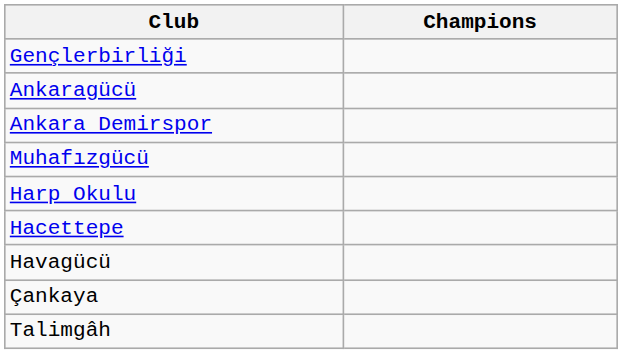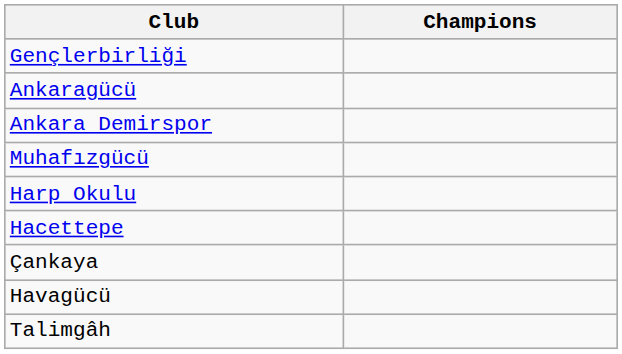 <table class="wikitable" border="1" width=30%>
 <tr>
 <th width=10%>Club</th>
 <th width=10%>Champions</th>
 </tr>
 <tr>
 <td><a href='#'>Gençlerbirliği</a></td>
 <td></td>
 </tr>
 <tr>
 <td><a href='#'>Ankaragücü</a></td>
 <td></td>
 </tr>
 <tr>
 <td><a href='#'>Ankara Demirspor</a></td>
 <td></td>
 </tr>
 <tr>
 <td><a href='#'>Muhafızgücü</a></td>
 <td></td>
 </tr>
 <tr>
 <td><a href='#'>Harp Okulu</a></td>
 <td></td>
 </tr>
 <tr>
 <td><a href='#'>Hacettepe</a></td>
 <td></td>
 </tr>
 <tr>
-<td>Havagücü</td>
+<td>Çankaya</td>
 <td></td>
 </tr>
 <tr>
-<td>Çankaya</td>
+<td>Havagücü</td>
 <td></td>
 </tr>
 <tr>
 <td>Talimgâh</td>
 <td></td>
 </tr>
 </table>
